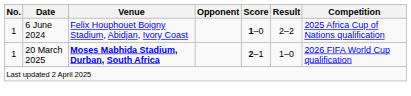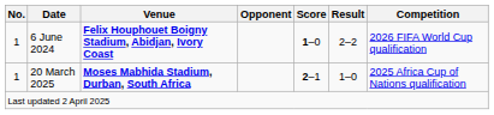 <table class="wikitable" style="font-size:85%;">
 <tr>
 <th>No.</th>
 <th>Date</th>
 <th>Venue</th>
 <th>Opponent</th>
 <th>Score</th>
 <th>Result</th>
 <th>Competition</th>
 </tr>
 <tr>
 <td align="center">1</td>
 <td>6 June 2024</td>
-<td><a href='#'>Felix Houphouet Boigny Stadium</a>, <a href='#'>Abidjan</a>, <a href='#'>Ivory Coast</a></td>
+<td><strong><a href='#'>Felix Houphouet Boigny Stadium</a>, <a href='#'>Abidjan</a>, <a href='#'>Ivory Coast</a></strong></td>
 <td></td>
 <td align=center><strong>1</strong>–0</td>
 <td align=center>2–2</td>
-<td><a href='#'>2025 Africa Cup of Nations qualification</a></td>
+<td><a href='#'>2026 FIFA World Cup qualification</a></td>
 </tr>
 <tr>
 <td align="center">1</td>
 <td>20 March 2025</td>
 <td><strong><a href='#'>Moses Mabhida Stadium</a>, <a href='#'>Durban</a>, <a href='#'>South Africa</a></strong></td>
 <td></td>
 <td align=center><strong>2</strong>–1</td>
 <td align=center>1–0</td>
-<td><a href='#'>2026 FIFA World Cup qualification</a></td>
+<td><a href='#'>2025 Africa Cup of Nations qualification</a></td>
 </tr>
 <tr>
 <td colspan="7"><small>Last updated 2 April 2025</small></td>
 </tr>
 </table>
